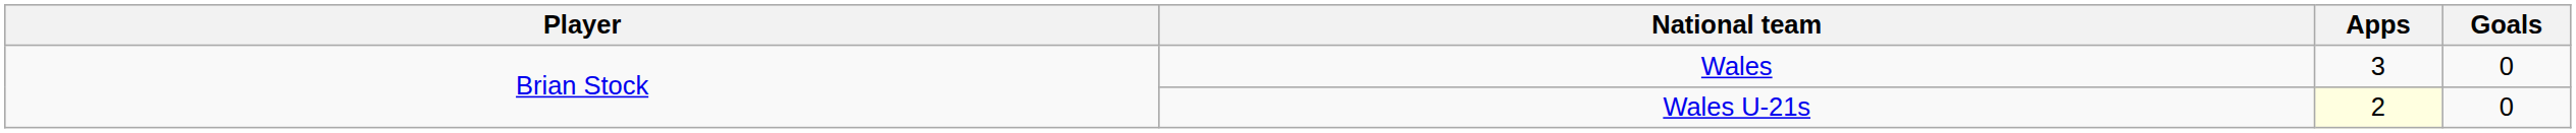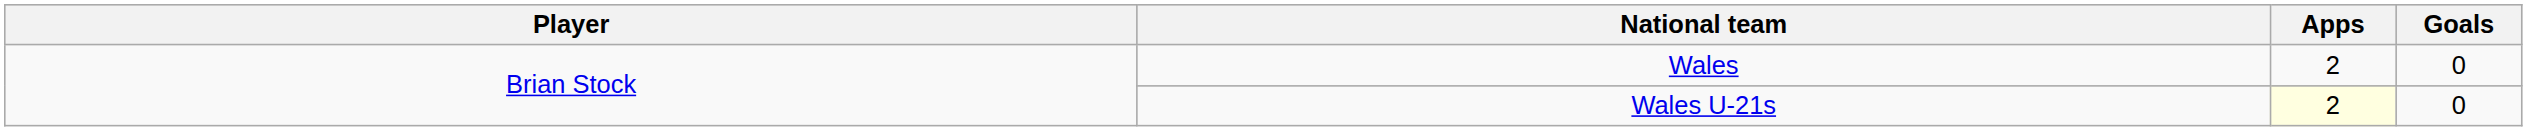 <table class="wikitable" style="text-align:center" width=100%>
 <tr>
 <th width=45%>Player</th>
 <th width=45%>National team</th>
 <th width=5%>Apps</th>
 <th width=5%>Goals</th>
 </tr>
 <tr>
 <td rowspan="2"> <a href='#'>Brian Stock</a></td>
 <td><a href='#'>Wales</a></td>
-<td>3</td>
+<td>2</td>
 <td>0</td>
 </tr>
 <tr>
 <td><a href='#'>Wales U-21s</a></td>
 <td style="background: lightyellow;">2</td>
 <td>0</td>
 </tr>
 </table>
